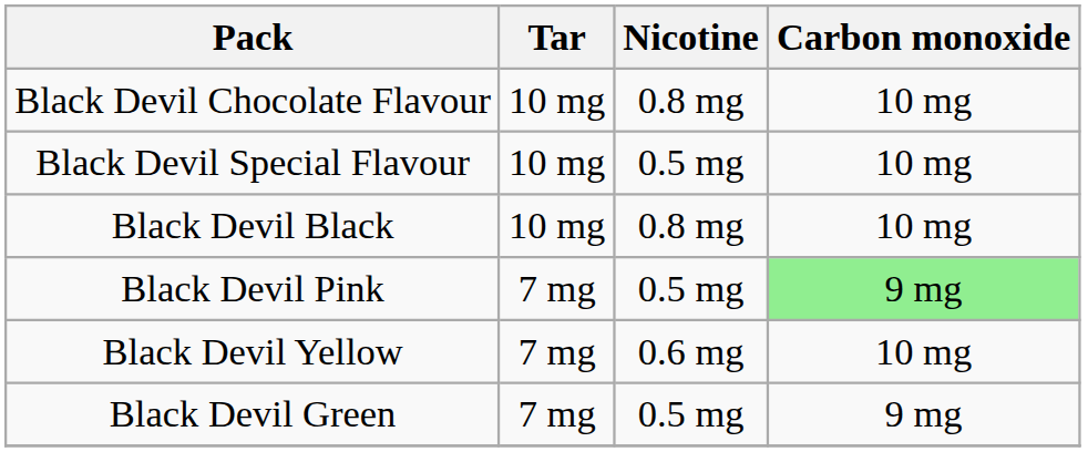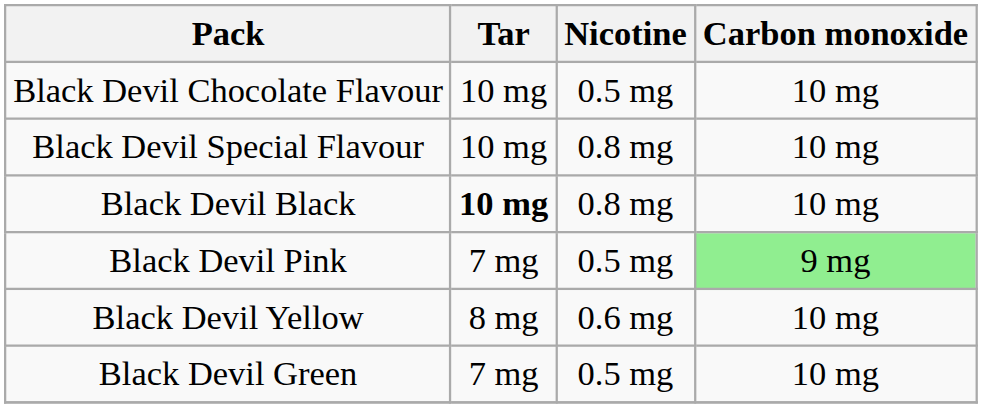 <table class="wikitable" style="font-size: 95%;text-align:center">
 <tr>
 <th>Pack</th>
 <th>Tar</th>
 <th>Nicotine</th>
 <th>Carbon monoxide</th>
 </tr>
 <tr>
 <td>Black Devil Chocolate Flavour</td>
 <td>10 mg</td>
-<td>0.8 mg</td>
+<td>0.5 mg</td>
 <td>10 mg</td>
 </tr>
 <tr>
 <td>Black Devil Special Flavour</td>
 <td>10 mg</td>
-<td>0.5 mg</td>
+<td>0.8 mg</td>
 <td>10 mg</td>
 </tr>
 <tr>
 <td>Black Devil Black</td>
-<td>10 mg</td>
+<td><strong>10 mg</strong></td>
 <td>0.8 mg</td>
 <td>10 mg</td>
 </tr>
 <tr>
 <td>Black Devil Pink</td>
 <td>7 mg</td>
 <td>0.5 mg</td>
 <td style="background: lightgreen;">9 mg</td>
 </tr>
 <tr>
 <td>Black Devil Yellow</td>
-<td>7 mg</td>
+<td>8 mg</td>
 <td>0.6 mg</td>
 <td>10 mg</td>
 </tr>
 <tr>
 <td>Black Devil Green</td>
 <td>7 mg</td>
 <td>0.5 mg</td>
-<td>9 mg</td>
+<td>10 mg</td>
 </tr>
 <tr>
 </tr>
 </table>
